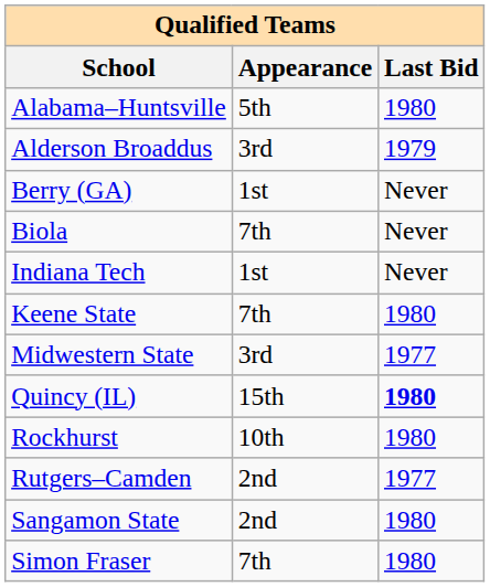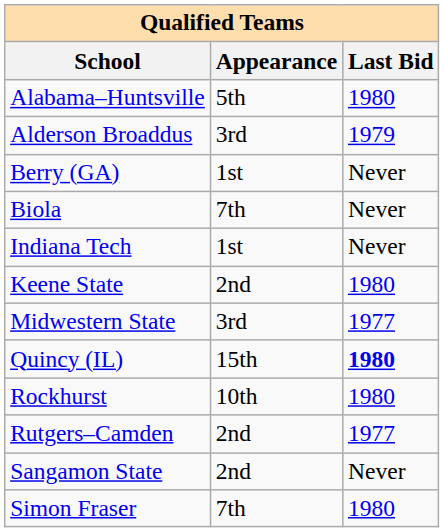 <table class="wikitable">
 <tr>
 <th colspan="5" style="background:#ffdead;">Qualified Teams</th>
 </tr>
 <tr>
 <th>School</th>
 <th>Appearance</th>
 <th>Last Bid</th>
 </tr>
 <tr>
 <td><a href='#'>Alabama–Huntsville</a></td>
 <td>5th</td>
 <td><a href='#'>1980</a></td>
 </tr>
 <tr>
 <td><a href='#'>Alderson Broaddus</a></td>
 <td>3rd</td>
 <td><a href='#'>1979</a></td>
 </tr>
 <tr>
 <td><a href='#'>Berry (GA)</a></td>
 <td>1st</td>
 <td>Never</td>
 </tr>
 <tr>
 <td><a href='#'>Biola</a></td>
 <td>7th</td>
 <td>Never</td>
 </tr>
 <tr>
 <td><a href='#'>Indiana Tech</a></td>
 <td>1st</td>
 <td>Never</td>
 </tr>
 <tr>
 <td><a href='#'>Keene State</a></td>
-<td>7th</td>
+<td>2nd</td>
 <td><a href='#'>1980</a></td>
 </tr>
 <tr>
 <td><a href='#'>Midwestern State</a></td>
 <td>3rd</td>
 <td><a href='#'>1977</a></td>
 </tr>
 <tr>
 <td><a href='#'>Quincy (IL)</a></td>
 <td>15th</td>
 <td><strong><a href='#'>1980</a></strong></td>
 </tr>
 <tr>
 <td><a href='#'>Rockhurst</a></td>
 <td>10th</td>
 <td><a href='#'>1980</a></td>
 </tr>
 <tr>
 <td><a href='#'>Rutgers–Camden</a></td>
 <td>2nd</td>
 <td><a href='#'>1977</a></td>
 </tr>
 <tr>
 <td><a href='#'>Sangamon State</a></td>
 <td>2nd</td>
-<td><a href='#'>1980</a></td>
+<td>Never</td>
 </tr>
 <tr>
 <td><a href='#'>Simon Fraser</a></td>
 <td>7th</td>
 <td><a href='#'>1980</a></td>
 </tr>
 </table>
